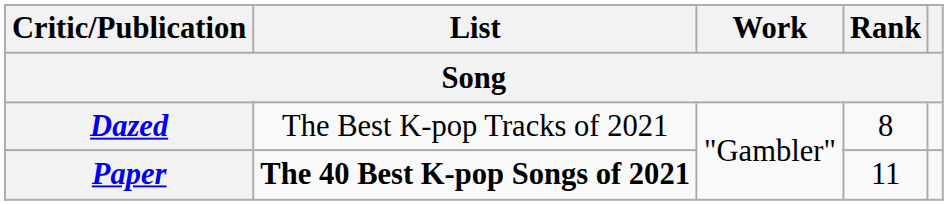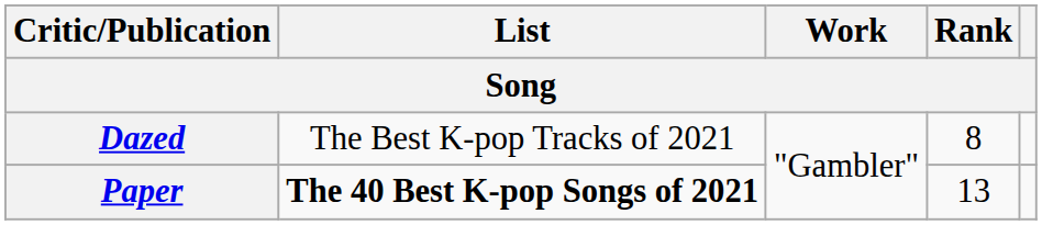 <table class="wikitable plainrowheaders sortable">
 <tr>
 <th>Critic/Publication</th>
 <th scope="col" class="unsortable">List</th>
 <th scope="col" class="unsortable">Work</th>
 <th data-sort-type="number">Rank</th>
 <th scope="col" class="unsortable"></th>
 </tr>
 <tr>
 <th align="center" colspan="5">Song</th>
 </tr>
 <tr>
 <th scope="row"><em><a href='#'>Dazed</a></em></th>
 <td align="center">The Best K-pop Tracks of 2021</td>
 <td rowspan="2" align="center">"Gambler"</td>
 <td align="center">8</td>
 <td align="center"></td>
 </tr>
 <tr>
 <th scope="row"><em><a href='#'>Paper</a></em></th>
 <td align="center"><strong>The 40 Best K-pop Songs of 2021</strong></td>
-<td align="center">11</td>
+<td align="center">13</td>
 <td align="center"></td>
 </tr>
 </table>
